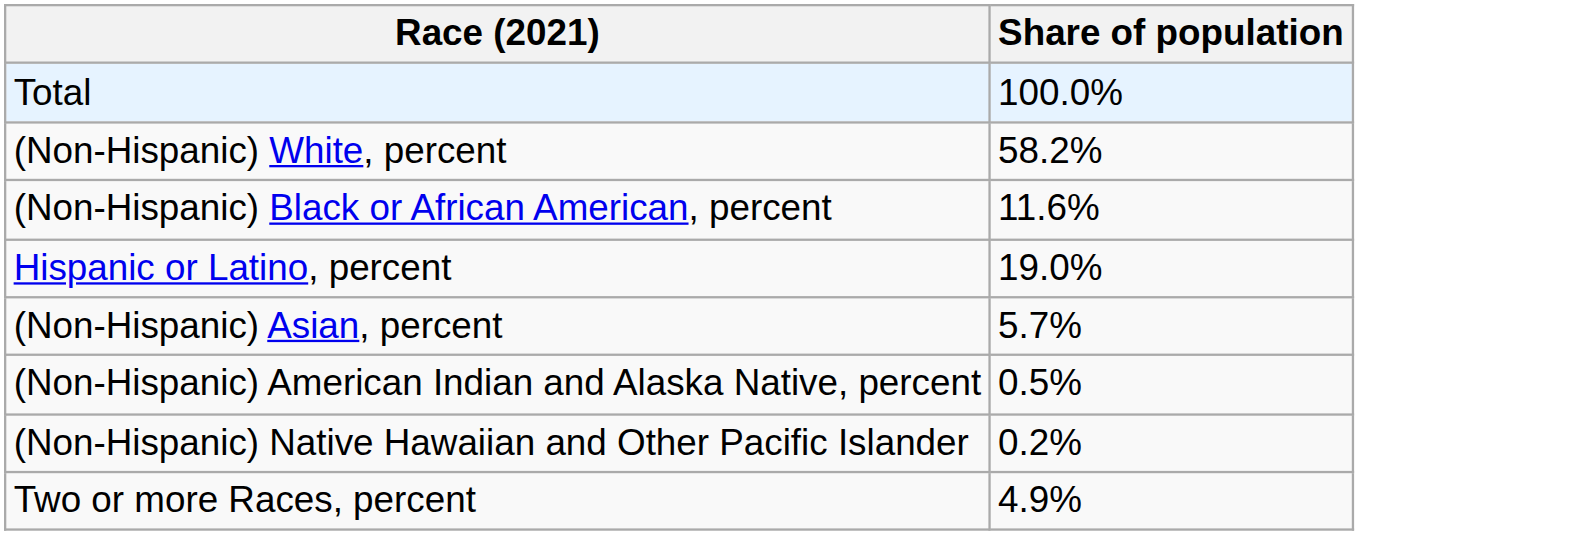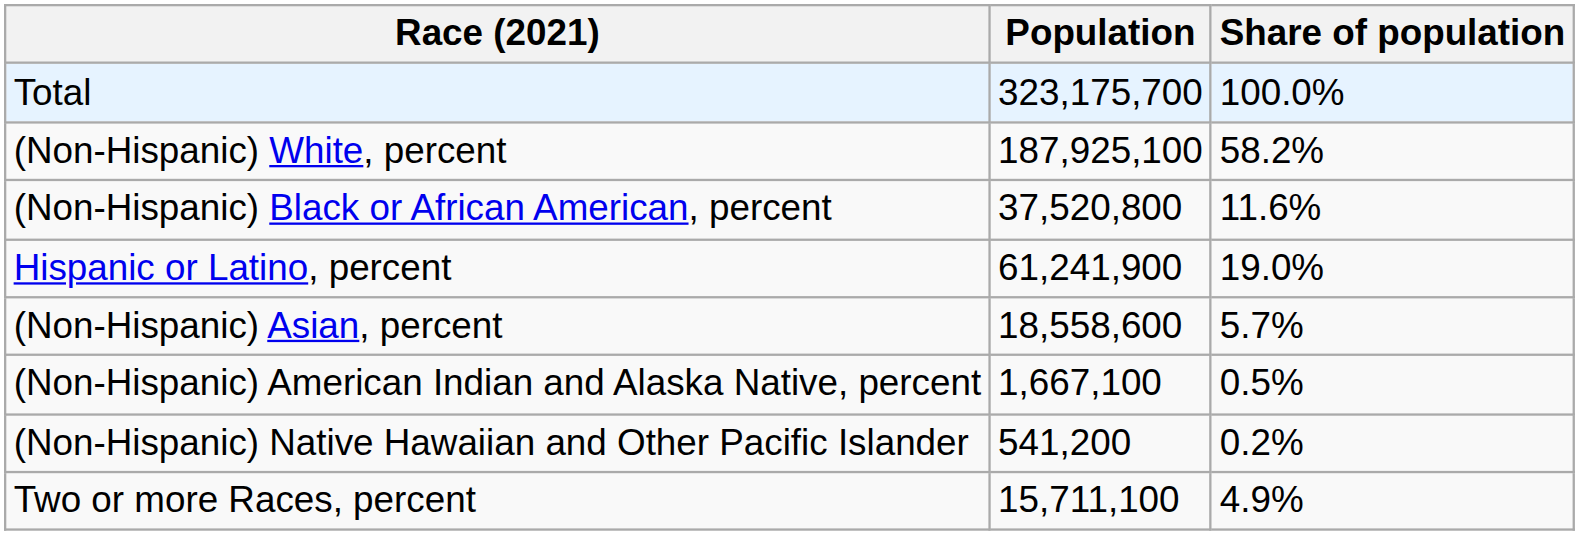 <table class="wikitable sortable">
 <tr>
 <th>Race (2021)</th>
+<th>Population</th>
 <th>Share of population</th>
 </tr>
 <tr style="background:#e6f3ff">
 <td>Total</td>
+<td>323,175,700</td>
 <td>100.0%</td>
 </tr>
 <tr>
 <td>(Non-Hispanic) <a href='#'>White</a>, percent</td>
+<td>187,925,100</td>
 <td>58.2%</td>
 </tr>
 <tr>
 <td>(Non-Hispanic) <a href='#'>Black or African American</a>, percent</td>
+<td>37,520,800</td>
 <td>11.6%</td>
 </tr>
 <tr>
 <td><a href='#'>Hispanic or Latino</a>, percent</td>
+<td>61,241,900</td>
 <td>19.0%</td>
 </tr>
 <tr>
 <td>(Non-Hispanic) <a href='#'>Asian</a>, percent</td>
+<td>18,558,600</td>
 <td>5.7%</td>
 </tr>
 <tr>
 <td>(Non-Hispanic) American Indian and Alaska Native, percent</td>
+<td>1,667,100</td>
 <td>0.5%</td>
 </tr>
 <tr>
 <td>(Non-Hispanic) Native Hawaiian and Other Pacific Islander</td>
+<td>541,200</td>
 <td>0.2%</td>
 </tr>
 <tr>
 <td>Two or more Races, percent</td>
+<td>15,711,100</td>
 <td>4.9%</td>
 </tr>
 </table>
